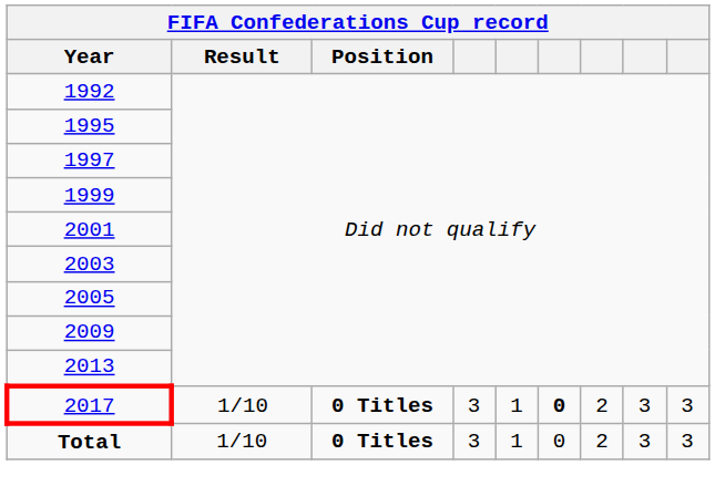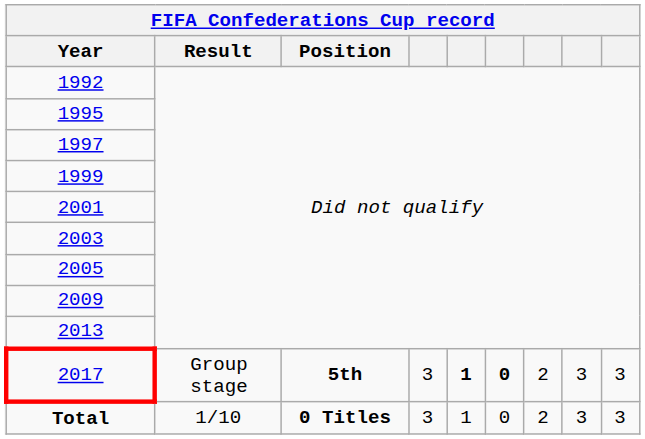 <table class="wikitable" style="text-align: center;">
 <tr>
 <th colspan="9"><a href='#'>FIFA Confederations Cup record</a></th>
 </tr>
 <tr>
 <th width="95">Year</th>
 <th width="80">Result</th>
 <th width="80">Position</th>
 <th width="20"></th>
 <th width="20"></th>
 <th width="20"></th>
 <th width="20"></th>
 <th width="20"></th>
 <th width="20"></th>
 </tr>
 <tr>
 <td> <a href='#'>1992</a></td>
 <td rowspan="9" colspan="8"><em>Did not qualify</em></td>
 </tr>
 <tr>
 <td> <a href='#'>1995</a></td>
 </tr>
 <tr>
 <td> <a href='#'>1997</a></td>
 </tr>
 <tr>
 <td> <a href='#'>1999</a></td>
 </tr>
 <tr>
 <td>  <a href='#'>2001</a></td>
 </tr>
 <tr>
 <td> <a href='#'>2003</a></td>
 </tr>
 <tr>
 <td> <a href='#'>2005</a></td>
 </tr>
 <tr>
 <td> <a href='#'>2009</a></td>
 </tr>
 <tr>
 <td> <a href='#'>2013</a></td>
 </tr>
 <tr>
 <td style="border: 3px solid red"> <a href='#'>2017</a></td>
-<td>1/10</td>
-<td><strong>0 Titles</strong></td>
+<td>Group stage</td>
+<td><strong>5th</strong></td>
 <td>3</td>
-<td>1</td>
+<td><strong>1</strong></td>
 <td><strong>0</strong></td>
 <td>2</td>
 <td>3</td>
 <td>3</td>
 </tr>
 <tr>
 <td><strong>Total</strong></td>
 <td>1/10</td>
 <td><strong>0 Titles</strong></td>
 <td>3</td>
 <td>1</td>
 <td>0</td>
 <td>2</td>
 <td>3</td>
 <td>3</td>
 </tr>
 </table>
